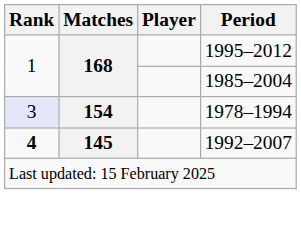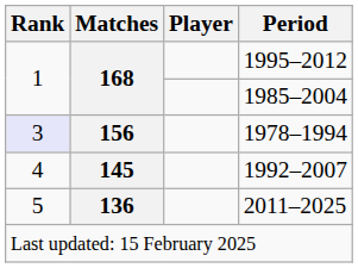 <table class="wikitable plainrowheaders sortable">
 <tr>
 <th scope=col>Rank</th>
 <th scope=col>Matches</th>
 <th scope=col>Player</th>
 <th scope=col>Period</th>
 </tr>
 <tr>
 <td align=center rowspan=2>1</td>
 <th scope=row style=text-align:center; rowspan=2>168</th>
 <td></td>
 <td>1995–2012</td>
 </tr>
 <tr>
 <td></td>
 <td>1985–2004</td>
 </tr>
 <tr>
 <td align=center style="background: lavender;">3</td>
-<th scope=row style=text-align:center;>154</th>
+<th scope=row style=text-align:center;>156</th>
 <td></td>
 <td>1978–1994</td>
 </tr>
 <tr>
-<td align=center><strong>4</strong></td>
+<td align=center>4</td>
 <th scope=row style=text-align:center;>145</th>
 <td></td>
 <td>1992–2007</td>
+</tr>
+<tr>
+<td align=center>5</td>
+<th scope=row style=text-align:center;>136</th>
+<td> </td>
+<td>2011–2025</td>
 </tr>
 <tr class=sortbottom>
 <td colspan=4><small>Last updated: 15 February 2025</small></td>
 </tr>
 </table>
